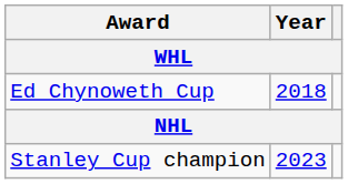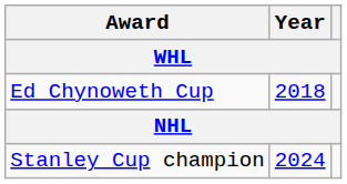 <table class="wikitable">
 <tr>
 <th>Award</th>
 <th>Year</th>
 <th></th>
 </tr>
 <tr>
 <th colspan="3"><a href='#'>WHL</a></th>
 </tr>
 <tr>
 <td><a href='#'>Ed Chynoweth Cup</a></td>
 <td><a href='#'>2018</a></td>
 <td></td>
 </tr>
 <tr>
 <th colspan="3"><a href='#'>NHL</a></th>
 </tr>
 <tr>
 <td><a href='#'>Stanley Cup</a> champion</td>
-<td><a href='#'>2023</a></td>
+<td><a href='#'>2024</a></td>
 <td></td>
 </tr>
 </table>
